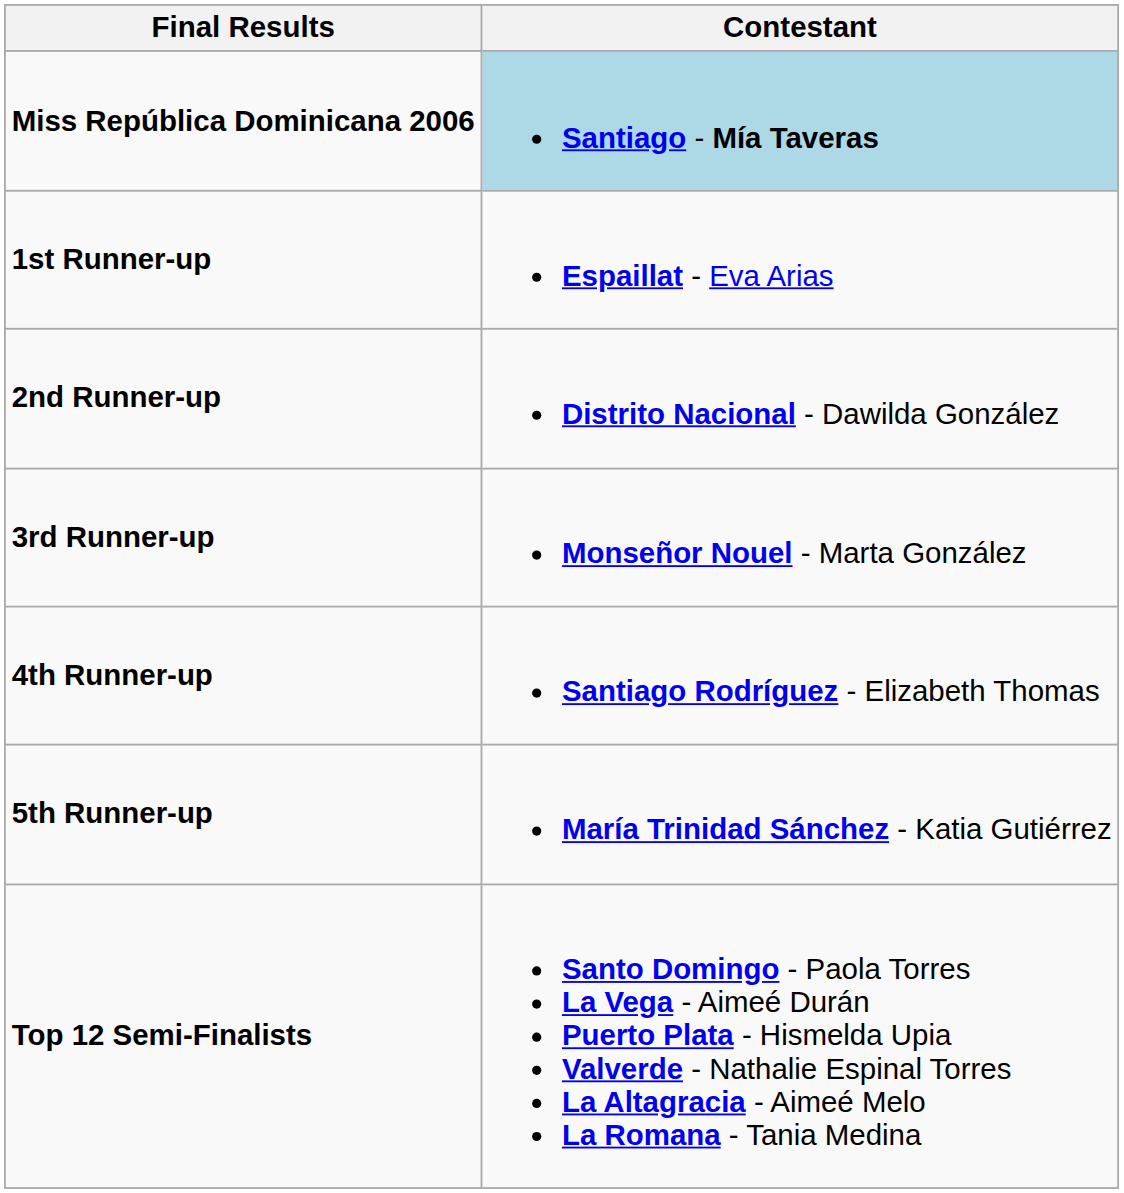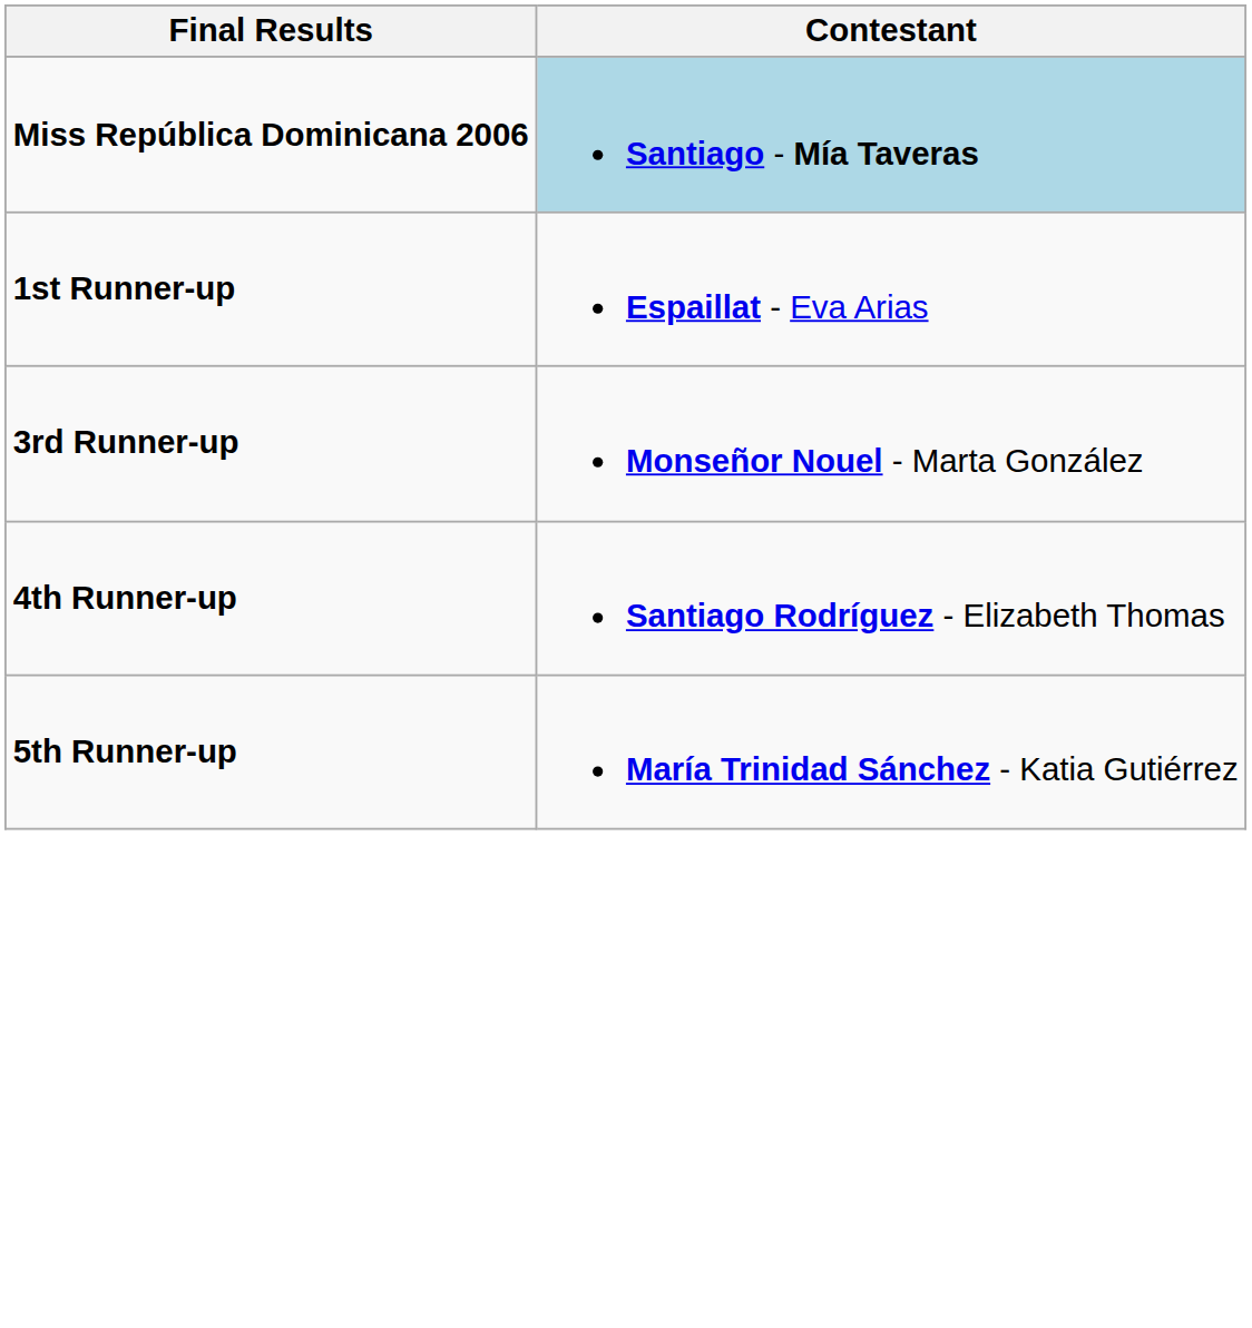 <table class="wikitable">
 <tr>
 <th>Final Results</th>
 <th>Contestant</th>
 </tr>
 <tr>
 <td><strong>Miss República Dominicana 2006</strong></td>
 <td style="background: lightblue;"><br><ul><li><strong><a href='#'>Santiago</a></strong> - <strong>Mía Taveras</strong></li></ul></td>
 </tr>
 <tr>
 <td><strong>1st Runner-up</strong></td>
 <td><br><ul><li><strong><a href='#'>Espaillat</a></strong> -  <a href='#'>Eva Arias</a></li></ul></td>
 </tr>
 <tr>
-<td><strong>2nd Runner-up</strong></td>
-<td><br><ul><li><strong><a href='#'>Distrito Nacional</a></strong> - Dawilda González</li></ul></td>
-</tr>
-<tr>
 <td><strong>3rd Runner-up</strong></td>
 <td><br><ul><li><strong><a href='#'>Monseñor Nouel</a></strong> - Marta González</li></ul></td>
 </tr>
 <tr>
 <td><strong>4th Runner-up</strong></td>
 <td><br><ul><li><strong><a href='#'>Santiago Rodríguez</a></strong> - Elizabeth Thomas</li></ul></td>
 </tr>
 <tr>
 <td><strong>5th Runner-up</strong></td>
 <td><br><ul><li><strong><a href='#'>María Trinidad Sánchez</a></strong> - Katia Gutiérrez</li></ul></td>
 </tr>
-<tr>
-<td><strong>Top 12 Semi-Finalists</strong></td>
-<td><br><ul><li><strong><a href='#'>Santo Domingo</a></strong> - Paola Torres</li><li><strong><a href='#'>La Vega</a></strong> - Aimeé Durán</li><li><strong><a href='#'>Puerto Plata</a></strong> - Hismelda Upia</li><li><strong><a href='#'>Valverde</a></strong> - Nathalie Espinal Torres</li><li><strong><a href='#'>La Altagracia</a></strong> - Aimeé Melo</li><li><strong><a href='#'>La Romana</a></strong> - Tania Medina</li></ul></td>
-</tr>
 </table>
